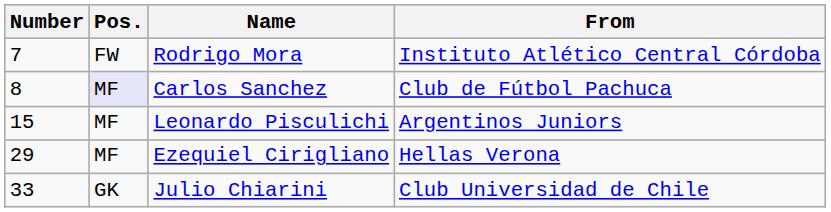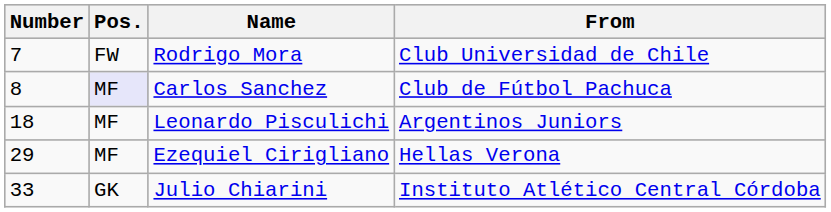 <table class="wikitable">
 <tr>
 <th>Number</th>
 <th>Pos.</th>
 <th>Name</th>
 <th>From</th>
 </tr>
 <tr>
 <td>7</td>
 <td>FW</td>
 <td> <a href='#'>Rodrigo Mora</a></td>
-<td> <a href='#'>Instituto Atlético Central Córdoba</a></td>
+<td> <a href='#'>Club Universidad de Chile</a></td>
 </tr>
 <tr>
 <td>8</td>
 <td style="background: lavender;">MF</td>
 <td> <a href='#'>Carlos Sanchez</a></td>
 <td> <a href='#'>Club de Fútbol Pachuca</a></td>
 </tr>
 <tr>
-<td>15</td>
+<td>18</td>
 <td>MF</td>
 <td> <a href='#'>Leonardo Pisculichi</a></td>
 <td> <a href='#'>Argentinos Juniors</a></td>
 </tr>
 <tr>
 <td>29</td>
 <td>MF</td>
 <td> <a href='#'>Ezequiel Cirigliano</a></td>
 <td> <a href='#'>Hellas Verona</a></td>
 </tr>
 <tr>
 <td>33</td>
 <td>GK</td>
 <td> <a href='#'>Julio Chiarini</a></td>
-<td> <a href='#'>Club Universidad de Chile</a></td>
+<td> <a href='#'>Instituto Atlético Central Córdoba</a></td>
 </tr>
 </table>
